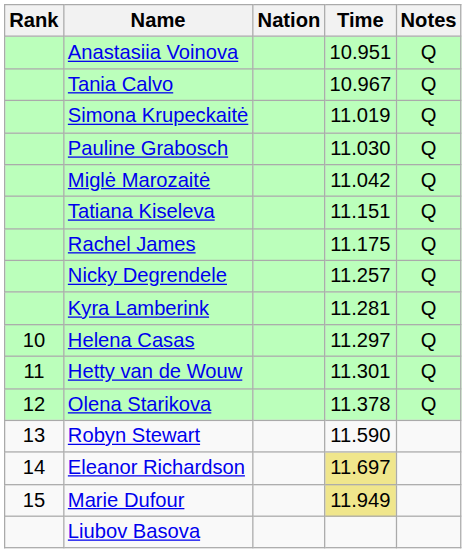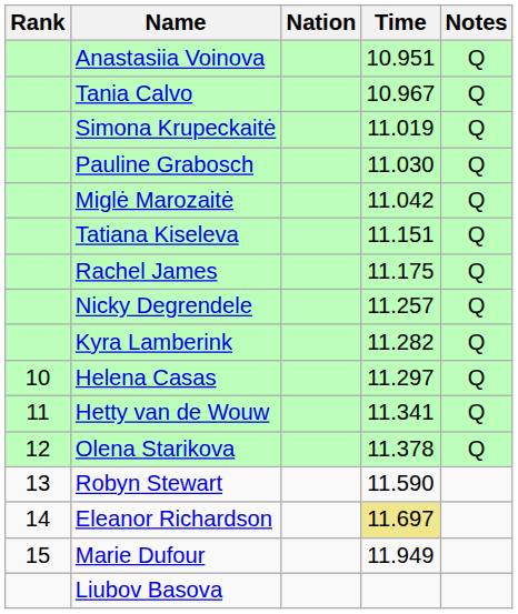 <table class="wikitable sortable" style="text-align:center">
 <tr>
 <th>Rank</th>
 <th>Name</th>
 <th>Nation</th>
 <th>Time</th>
 <th>Notes</th>
 </tr>
 <tr bgcolor=bbffbb>
 <td></td>
 <td align=left><a href='#'>Anastasiia Voinova</a></td>
 <td align=left></td>
 <td>10.951</td>
 <td>Q</td>
 </tr>
 <tr bgcolor=bbffbb>
 <td></td>
 <td align=left><a href='#'>Tania Calvo</a></td>
 <td align=left></td>
 <td>10.967</td>
 <td>Q</td>
 </tr>
 <tr bgcolor=bbffbb>
 <td></td>
 <td align=left><a href='#'>Simona Krupeckaitė</a></td>
 <td align=left></td>
 <td>11.019</td>
 <td>Q</td>
 </tr>
 <tr bgcolor=bbffbb>
 <td></td>
 <td align=left><a href='#'>Pauline Grabosch</a></td>
 <td align=left></td>
 <td>11.030</td>
 <td>Q</td>
 </tr>
 <tr bgcolor=bbffbb>
 <td></td>
 <td align=left><a href='#'>Miglė Marozaitė</a></td>
 <td align=left></td>
 <td>11.042</td>
 <td>Q</td>
 </tr>
 <tr bgcolor=bbffbb>
 <td></td>
 <td align=left><a href='#'>Tatiana Kiseleva</a></td>
 <td align=left></td>
 <td>11.151</td>
 <td>Q</td>
 </tr>
 <tr bgcolor=bbffbb>
 <td></td>
 <td align=left><a href='#'>Rachel James</a></td>
 <td align=left></td>
 <td>11.175</td>
 <td>Q</td>
 </tr>
 <tr bgcolor=bbffbb>
 <td></td>
 <td align=left><a href='#'>Nicky Degrendele</a></td>
 <td align=left></td>
 <td>11.257</td>
 <td>Q</td>
 </tr>
 <tr bgcolor=bbffbb>
 <td></td>
 <td align=left><a href='#'>Kyra Lamberink</a></td>
 <td align=left></td>
-<td>11.281</td>
+<td>11.282</td>
 <td>Q</td>
 </tr>
 <tr bgcolor=bbffbb>
 <td>10</td>
 <td align=left><a href='#'>Helena Casas</a></td>
 <td align=left></td>
 <td>11.297</td>
 <td>Q</td>
 </tr>
 <tr bgcolor=bbffbb>
 <td>11</td>
 <td align=left><a href='#'>Hetty van de Wouw</a></td>
 <td align=left></td>
-<td>11.301</td>
+<td>11.341</td>
 <td>Q</td>
 </tr>
 <tr bgcolor=bbffbb>
 <td>12</td>
 <td align=left><a href='#'>Olena Starikova</a></td>
 <td align=left></td>
 <td>11.378</td>
 <td>Q</td>
 </tr>
 <tr>
 <td>13</td>
 <td align=left><a href='#'>Robyn Stewart</a></td>
 <td align=left></td>
 <td>11.590</td>
 <td></td>
 </tr>
 <tr>
 <td>14</td>
 <td align=left><a href='#'>Eleanor Richardson</a></td>
 <td align=left></td>
 <td style="background: khaki;">11.697</td>
 <td></td>
 </tr>
 <tr>
 <td>15</td>
 <td align=left><a href='#'>Marie Dufour</a></td>
 <td align=left></td>
-<td style="background: khaki;">11.949</td>
+<td>11.949</td>
 <td></td>
 </tr>
 <tr>
 <td></td>
 <td align=left><a href='#'>Liubov Basova</a></td>
 <td align=left></td>
 <td></td>
 <td></td>
 </tr>
 </table>
